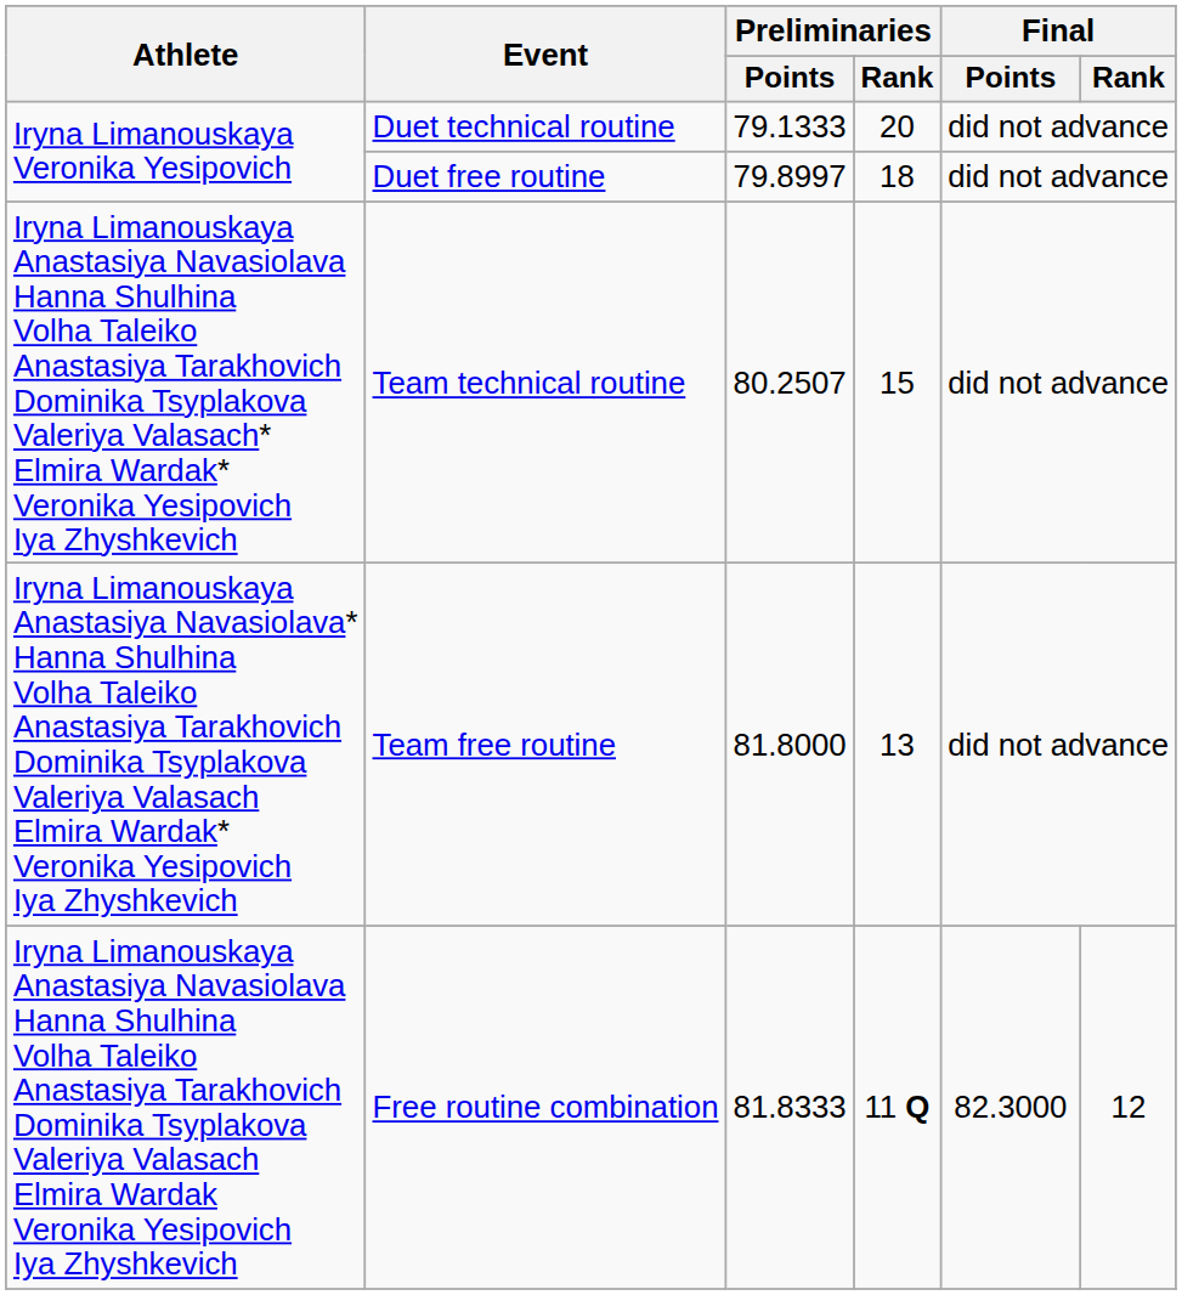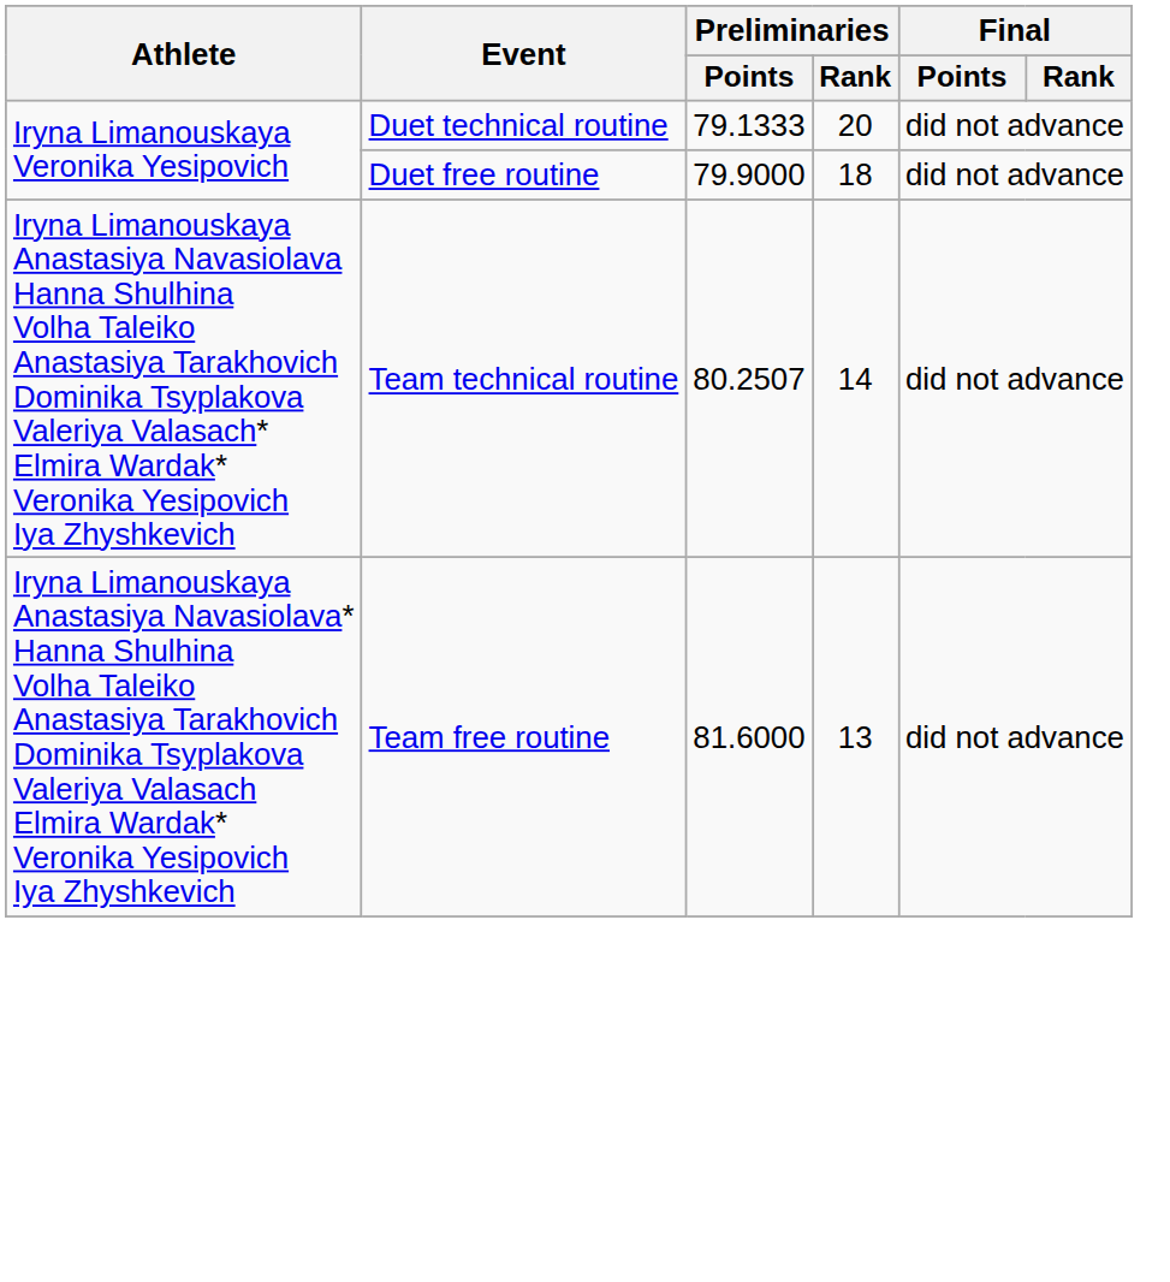 <table class=wikitable style="font-size:90%">
 <tr>
 <th rowspan="2">Athlete</th>
 <th rowspan="2">Event</th>
 <th colspan="2">Preliminaries</th>
 <th colspan="2">Final</th>
 </tr>
 <tr style="font-size:95%">
 <th>Points</th>
 <th>Rank</th>
 <th>Points</th>
 <th>Rank</th>
 </tr>
 <tr align=center>
 <td align=left rowspan=2><a href='#'>Iryna Limanouskaya</a><br><a href='#'>Veronika Yesipovich</a></td>
 <td align=left><a href='#'>Duet technical routine</a></td>
 <td>79.1333</td>
 <td>20</td>
 <td colspan=2>did not advance</td>
 </tr>
 <tr align=center>
 <td align=left><a href='#'>Duet free routine</a></td>
-<td>79.8997</td>
+<td>79.9000</td>
 <td>18</td>
 <td colspan=2>did not advance</td>
 </tr>
 <tr align=center>
 <td align=left><a href='#'>Iryna Limanouskaya</a><br><a href='#'>Anastasiya Navasiolava</a><br><a href='#'>Hanna Shulhina</a><br><a href='#'>Volha Taleiko</a><br><a href='#'>Anastasiya Tarakhovich</a><br><a href='#'>Dominika Tsyplakova</a><br><a href='#'>Valeriya Valasach</a>*<br><a href='#'>Elmira Wardak</a>*<br><a href='#'>Veronika Yesipovich</a><br><a href='#'>Iya Zhyshkevich</a></td>
 <td align=left><a href='#'>Team technical routine</a></td>
 <td>80.2507</td>
-<td>15</td>
+<td>14</td>
 <td colspan=2>did not advance</td>
 </tr>
 <tr align=center>
 <td align=left><a href='#'>Iryna Limanouskaya</a><br><a href='#'>Anastasiya Navasiolava</a>*<br><a href='#'>Hanna Shulhina</a><br><a href='#'>Volha Taleiko</a><br><a href='#'>Anastasiya Tarakhovich</a><br><a href='#'>Dominika Tsyplakova</a><br><a href='#'>Valeriya Valasach</a><br><a href='#'>Elmira Wardak</a>*<br><a href='#'>Veronika Yesipovich</a><br><a href='#'>Iya Zhyshkevich</a></td>
 <td align=left><a href='#'>Team free routine</a></td>
-<td>81.8000</td>
+<td>81.6000</td>
 <td>13</td>
 <td colspan=2>did not advance</td>
 </tr>
-<tr align=center>
-<td align=left><a href='#'>Iryna Limanouskaya</a><br><a href='#'>Anastasiya Navasiolava</a><br><a href='#'>Hanna Shulhina</a><br><a href='#'>Volha Taleiko</a><br><a href='#'>Anastasiya Tarakhovich</a><br><a href='#'>Dominika Tsyplakova</a><br><a href='#'>Valeriya Valasach</a><br><a href='#'>Elmira Wardak</a><br><a href='#'>Veronika Yesipovich</a><br><a href='#'>Iya Zhyshkevich</a></td>
-<td align=left><a href='#'>Free routine combination</a></td>
-<td>81.8333</td>
-<td>11 <strong>Q</strong></td>
-<td>82.3000</td>
-<td>12</td>
-</tr>
 </table>
